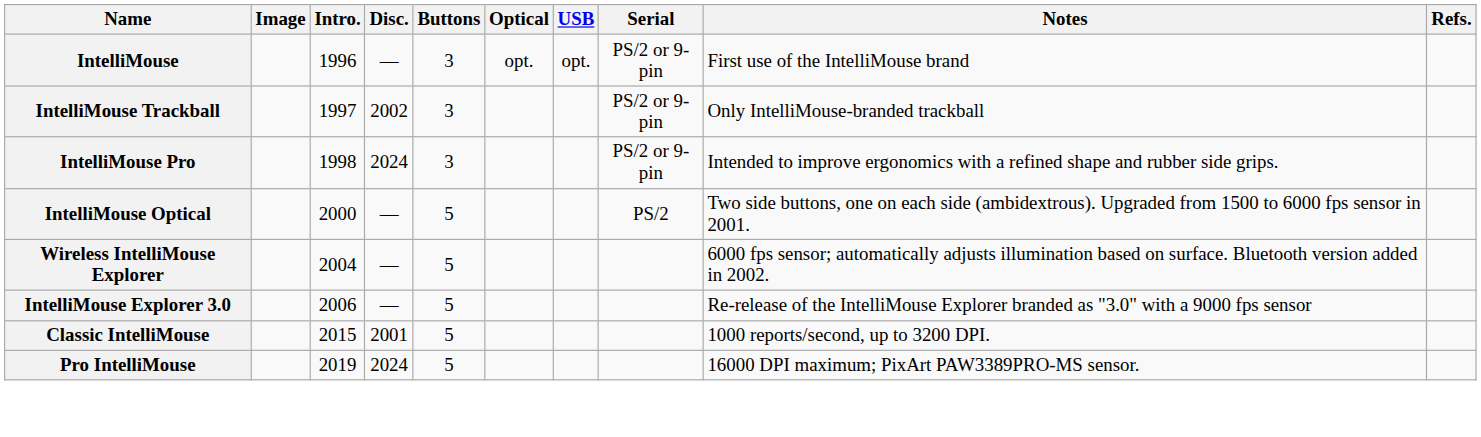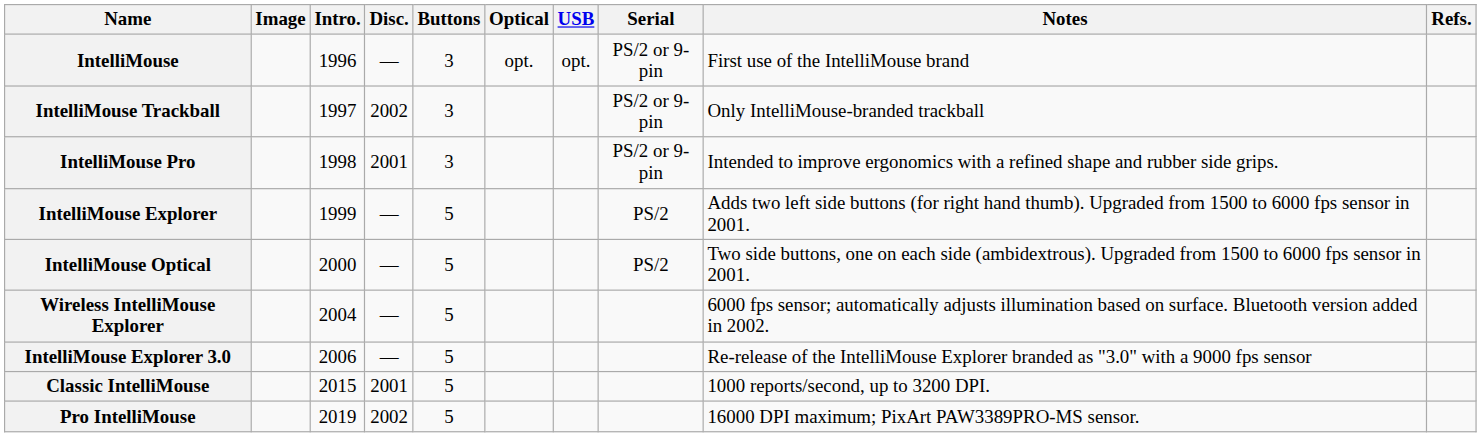 <table class="wikitable sortable" style="font-size:100%;text-align:center;">
 <tr>
 <th>Name</th>
 <th class="unsortable">Image</th>
 <th>Intro.</th>
 <th>Disc.</th>
 <th>Buttons</th>
 <th>Optical</th>
 <th><a href='#'>USB</a></th>
 <th>Serial</th>
 <th class="unsortable">Notes</th>
 <th class="unsortable">Refs.</th>
 </tr>
 <tr>
 <th>IntelliMouse</th>
 <td></td>
 <td>1996</td>
 <td>—</td>
 <td>3</td>
 <td>opt.</td>
 <td>opt.</td>
 <td>PS/2 or 9-pin</td>
 <td style="text-align:left;">First use of the IntelliMouse brand</td>
 <td></td>
 </tr>
 <tr>
 <th>IntelliMouse Trackball</th>
 <td></td>
 <td>1997</td>
 <td>2002</td>
 <td>3</td>
 <td></td>
 <td></td>
 <td>PS/2 or 9-pin</td>
 <td style="text-align:left;">Only IntelliMouse-branded trackball</td>
 <td></td>
 </tr>
 <tr>
 <th>IntelliMouse Pro</th>
 <td></td>
 <td>1998</td>
-<td>2024</td>
+<td>2001</td>
 <td>3</td>
 <td></td>
 <td></td>
 <td>PS/2 or 9-pin</td>
 <td style="text-align:left;">Intended to improve ergonomics with a refined shape and rubber side grips.</td>
+<td></td>
+</tr>
+<tr>
+<th>IntelliMouse Explorer</th>
+<td></td>
+<td>1999</td>
+<td>—</td>
+<td>5</td>
+<td></td>
+<td></td>
+<td>PS/2</td>
+<td style="text-align:left;">Adds two left side buttons (for right hand thumb). Upgraded from 1500 to 6000 fps sensor in 2001.</td>
 <td></td>
 </tr>
 <tr>
 <th>IntelliMouse Optical</th>
 <td></td>
 <td>2000</td>
 <td>—</td>
 <td>5</td>
 <td></td>
 <td></td>
 <td>PS/2</td>
 <td style="text-align:left;">Two side buttons, one on each side (ambidextrous). Upgraded from 1500 to 6000 fps sensor in 2001.</td>
 <td></td>
 </tr>
 <tr>
 <th>Wireless IntelliMouse Explorer</th>
 <td></td>
 <td>2004</td>
 <td>—</td>
 <td>5</td>
 <td></td>
 <td></td>
 <td></td>
 <td style="text-align:left;">6000 fps sensor; automatically adjusts illumination based on surface. Bluetooth version added in 2002.</td>
 <td></td>
 </tr>
 <tr>
 <th>IntelliMouse Explorer 3.0</th>
 <td></td>
 <td>2006</td>
 <td>—</td>
 <td>5</td>
 <td></td>
 <td></td>
 <td></td>
 <td style="text-align:left;">Re-release of the IntelliMouse Explorer branded as "3.0" with a 9000 fps sensor</td>
 <td></td>
 </tr>
 <tr>
 <th>Classic IntelliMouse</th>
 <td></td>
 <td>2015</td>
 <td>2001</td>
 <td>5</td>
 <td></td>
 <td></td>
 <td></td>
 <td style="text-align:left;">1000 reports/second, up to 3200 DPI.</td>
 <td></td>
 </tr>
 <tr>
 <th>Pro IntelliMouse</th>
 <td></td>
 <td>2019</td>
-<td>2024</td>
+<td>2002</td>
 <td>5</td>
 <td></td>
 <td></td>
 <td></td>
 <td style="text-align:left;">16000 DPI maximum; PixArt PAW3389PRO-MS sensor.</td>
 <td></td>
 </tr>
 </table>
